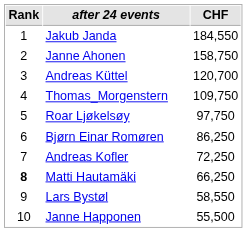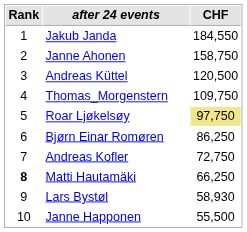 <table cellspacing="1" cellpadding="3" style="border:1px solid #AAAAAA;font-size:86%">
 <tr bgcolor="#E4E4E4">
 <th style="border-bottom:1px solid #AAAAAA" width=10>Rank</th>
 <th style="border-bottom:1px solid #AAAAAA" width=155><em>after 24 events</em></th>
 <th style="border-bottom:1px solid #AAAAAA" width=40>CHF</th>
 </tr>
 <tr>
 <td align=center>1</td>
 <td> <a href='#'>Jakub Janda</a></td>
 <td align=center>184,550</td>
 </tr>
 <tr>
 <td align=center>2</td>
 <td> <a href='#'>Janne Ahonen</a></td>
 <td align=center>158,750</td>
 </tr>
 <tr>
 <td align=center>3</td>
 <td> <a href='#'>Andreas Küttel</a></td>
-<td align=center>120,700</td>
+<td align=center>120,500</td>
 </tr>
 <tr>
 <td align=center>4</td>
 <td> <a href='#'>Thomas_Morgenstern</a></td>
 <td align=center>109,750</td>
 </tr>
 <tr>
 <td align=center>5</td>
 <td> <a href='#'>Roar Ljøkelsøy</a></td>
-<td align=center>97,750</td>
+<td align=center style="background: khaki;">97,750</td>
 </tr>
 <tr>
 <td align=center>6</td>
 <td> <a href='#'>Bjørn Einar Romøren</a></td>
 <td align=center>86,250</td>
 </tr>
 <tr>
 <td align=center>7</td>
 <td> <a href='#'>Andreas Kofler</a></td>
-<td align=center>72,250</td>
+<td align=center>72,750</td>
 </tr>
 <tr>
 <td align=center><strong>8</strong></td>
 <td> <a href='#'>Matti Hautamäki</a></td>
 <td align=center>66,250</td>
 </tr>
 <tr>
 <td align=center>9</td>
 <td> <a href='#'>Lars Bystøl</a></td>
-<td align=center>58,550</td>
+<td align=center>58,930</td>
 </tr>
 <tr>
 <td align=center>10</td>
 <td> <a href='#'>Janne Happonen</a></td>
 <td align=center>55,500</td>
 </tr>
 </table>
